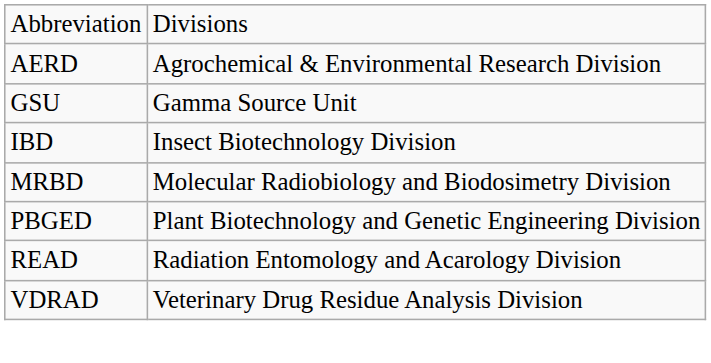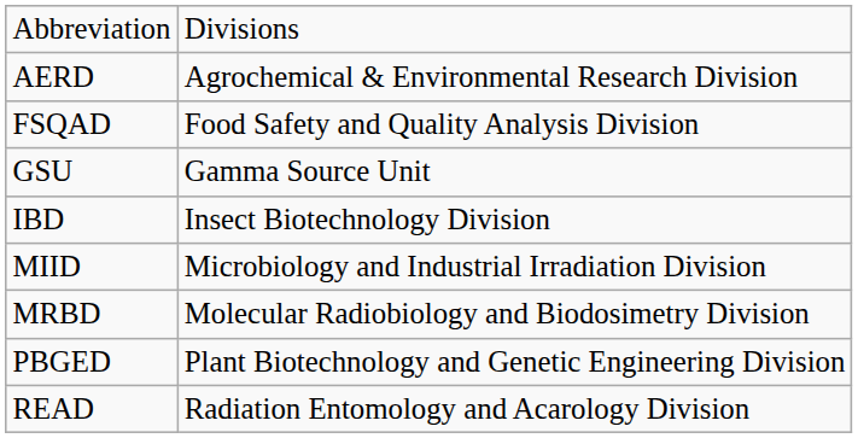 <table class="wikitable">
 <tr>
 <td>Abbreviation</td>
 <td>Divisions</td>
 </tr>
 <tr>
 <td>AERD</td>
 <td>Agrochemical & Environmental Research Division</td>
 </tr>
 <tr>
+<td>FSQAD</td>
+<td>Food Safety and Quality Analysis Division</td>
+</tr>
+<tr>
 <td>GSU</td>
 <td>Gamma Source Unit</td>
 </tr>
 <tr>
 <td>IBD</td>
 <td>Insect Biotechnology Division</td>
+</tr>
+<tr>
+<td>MIID</td>
+<td>Microbiology and Industrial Irradiation Division</td>
 </tr>
 <tr>
 <td>MRBD</td>
 <td>Molecular Radiobiology and Biodosimetry Division</td>
 </tr>
 <tr>
 <td>PBGED</td>
 <td>Plant Biotechnology and Genetic Engineering Division</td>
 </tr>
 <tr>
 <td>READ</td>
 <td>Radiation Entomology and Acarology Division</td>
 </tr>
-<tr>
-<td>VDRAD</td>
-<td>Veterinary Drug Residue Analysis Division</td>
-</tr>
 </table>
